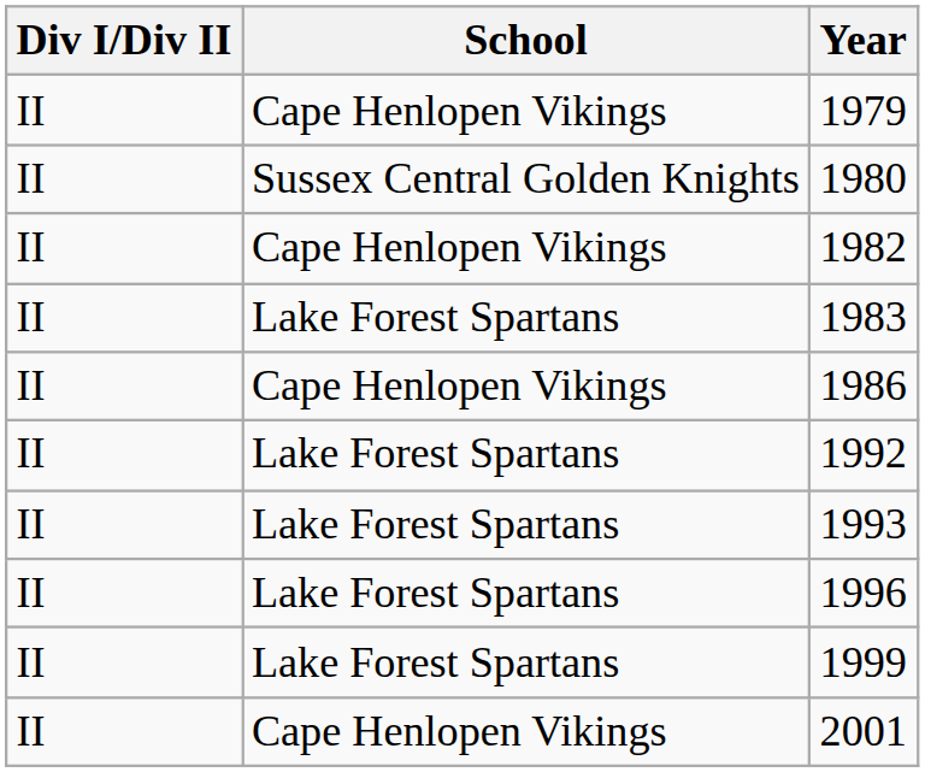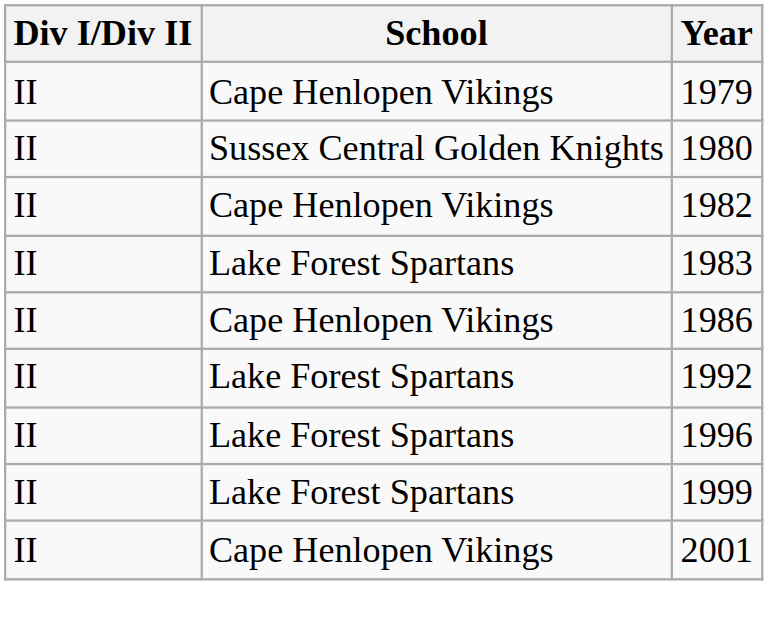 <table class="wikitable" style="float:left;">
 <tr style="white-space:nowrap;">
 <th>Div I/Div II</th>
 <th>School</th>
 <th>Year</th>
 </tr>
 <tr>
 <td>II</td>
 <td>Cape Henlopen Vikings</td>
 <td>1979</td>
 </tr>
 <tr>
 <td>II</td>
 <td>Sussex Central Golden Knights</td>
 <td>1980</td>
 </tr>
 <tr>
 <td>II</td>
 <td>Cape Henlopen Vikings</td>
 <td>1982</td>
 </tr>
 <tr>
 <td>II</td>
 <td>Lake Forest Spartans</td>
 <td>1983</td>
 </tr>
 <tr>
 <td>II</td>
 <td>Cape Henlopen Vikings</td>
 <td>1986</td>
 </tr>
 <tr>
 <td>II</td>
 <td>Lake Forest Spartans</td>
 <td>1992</td>
 </tr>
 <tr>
 <td>II</td>
 <td>Lake Forest Spartans</td>
-<td>1993</td>
-</tr>
-<tr>
-<td>II</td>
-<td>Lake Forest Spartans</td>
 <td>1996</td>
 </tr>
 <tr>
 <td>II</td>
 <td>Lake Forest Spartans</td>
 <td>1999</td>
 </tr>
 <tr>
 <td>II</td>
 <td>Cape Henlopen Vikings</td>
 <td>2001</td>
 </tr>
 </table>
